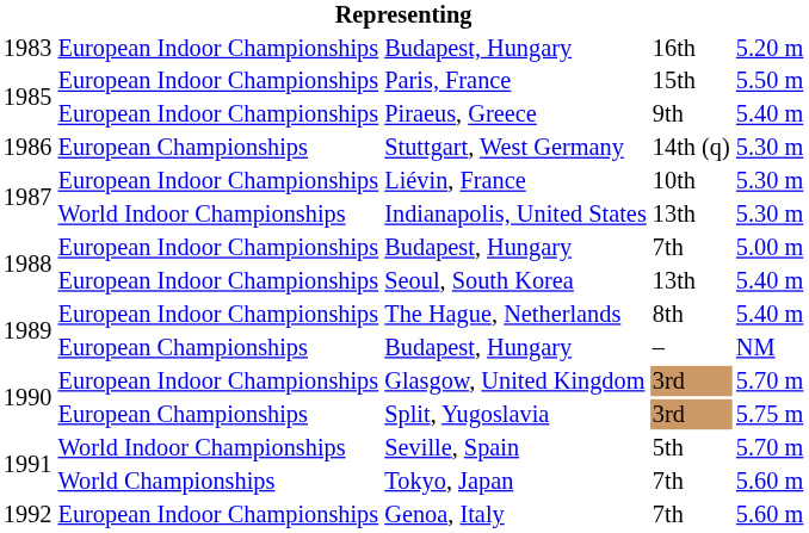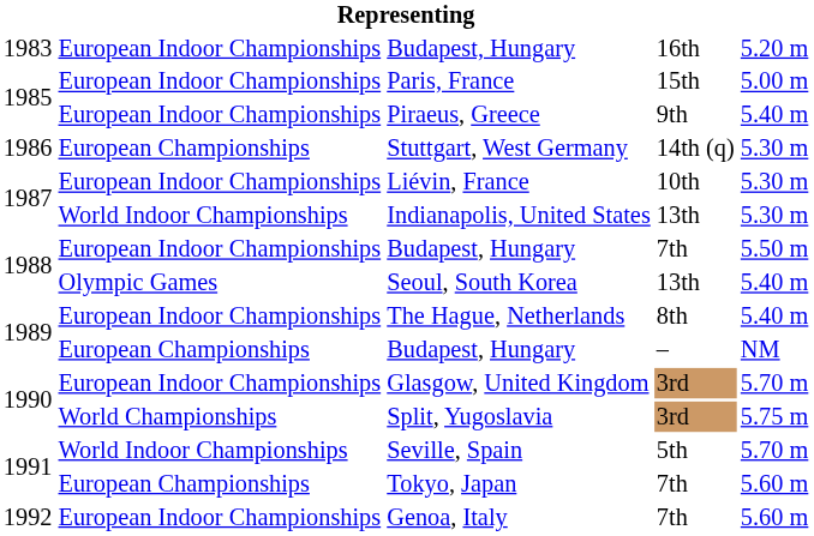 <table>
 <tr>
 <th colspan="5">Representing </th>
 </tr>
 <tr>
 <td>1983</td>
 <td><a href='#'>European Indoor Championships</a></td>
 <td><a href='#'>Budapest, Hungary</a></td>
 <td>16th</td>
 <td><a href='#'>5.20 m</a></td>
 </tr>
 <tr>
 <td rowspan=2>1985</td>
 <td><a href='#'>European Indoor Championships</a></td>
 <td><a href='#'>Paris, France</a></td>
 <td>15th</td>
-<td><a href='#'>5.50 m</a></td>
+<td><a href='#'>5.00 m</a></td>
 </tr>
 <tr>
 <td><a href='#'>European Indoor Championships</a></td>
 <td><a href='#'>Piraeus</a>, <a href='#'>Greece</a></td>
 <td>9th</td>
 <td><a href='#'>5.40 m</a></td>
 </tr>
 <tr>
 <td>1986</td>
 <td><a href='#'>European Championships</a></td>
 <td><a href='#'>Stuttgart</a>, <a href='#'>West Germany</a></td>
 <td>14th (q)</td>
 <td><a href='#'>5.30 m</a></td>
 </tr>
 <tr>
 <td rowspan=2>1987</td>
 <td><a href='#'>European Indoor Championships</a></td>
 <td><a href='#'>Liévin</a>, <a href='#'>France</a></td>
 <td>10th</td>
 <td><a href='#'>5.30 m</a></td>
 </tr>
 <tr>
 <td><a href='#'>World Indoor Championships</a></td>
 <td><a href='#'>Indianapolis, United States</a></td>
 <td>13th</td>
 <td><a href='#'>5.30 m</a></td>
 </tr>
 <tr>
 <td rowspan=2>1988</td>
 <td><a href='#'>European Indoor Championships</a></td>
 <td><a href='#'>Budapest</a>, <a href='#'>Hungary</a></td>
 <td>7th</td>
-<td><a href='#'>5.00 m</a></td>
+<td><a href='#'>5.50 m</a></td>
 </tr>
 <tr>
-<td><a href='#'>European Indoor Championships</a></td>
+<td><a href='#'>Olympic Games</a></td>
 <td><a href='#'>Seoul</a>, <a href='#'>South Korea</a></td>
 <td>13th</td>
 <td><a href='#'>5.40 m</a></td>
 </tr>
 <tr>
 <td rowspan=2>1989</td>
 <td><a href='#'>European Indoor Championships</a></td>
 <td><a href='#'>The Hague</a>, <a href='#'>Netherlands</a></td>
 <td>8th</td>
 <td><a href='#'>5.40 m</a></td>
 </tr>
 <tr>
 <td><a href='#'>European Championships</a></td>
 <td><a href='#'>Budapest</a>, <a href='#'>Hungary</a></td>
 <td>–</td>
 <td><a href='#'>NM</a></td>
 </tr>
 <tr>
 <td rowspan=2>1990</td>
 <td><a href='#'>European Indoor Championships</a></td>
 <td><a href='#'>Glasgow</a>, <a href='#'>United Kingdom</a></td>
 <td bgcolor="cc9966">3rd</td>
 <td><a href='#'>5.70 m</a></td>
 </tr>
 <tr>
-<td><a href='#'>European Championships</a></td>
+<td><a href='#'>World Championships</a></td>
 <td><a href='#'>Split</a>, <a href='#'>Yugoslavia</a></td>
 <td bgcolor="cc9966">3rd</td>
 <td><a href='#'>5.75 m</a></td>
 </tr>
 <tr>
 <td rowspan=2>1991</td>
 <td><a href='#'>World Indoor Championships</a></td>
 <td><a href='#'>Seville</a>, <a href='#'>Spain</a></td>
 <td>5th</td>
 <td><a href='#'>5.70 m</a></td>
 </tr>
 <tr>
-<td><a href='#'>World Championships</a></td>
+<td><a href='#'>European Championships</a></td>
 <td><a href='#'>Tokyo</a>, <a href='#'>Japan</a></td>
 <td>7th</td>
 <td><a href='#'>5.60 m</a></td>
 </tr>
 <tr>
 <td>1992</td>
 <td><a href='#'>European Indoor Championships</a></td>
 <td><a href='#'>Genoa</a>, <a href='#'>Italy</a></td>
 <td>7th</td>
 <td><a href='#'>5.60 m</a></td>
 </tr>
 </table>
